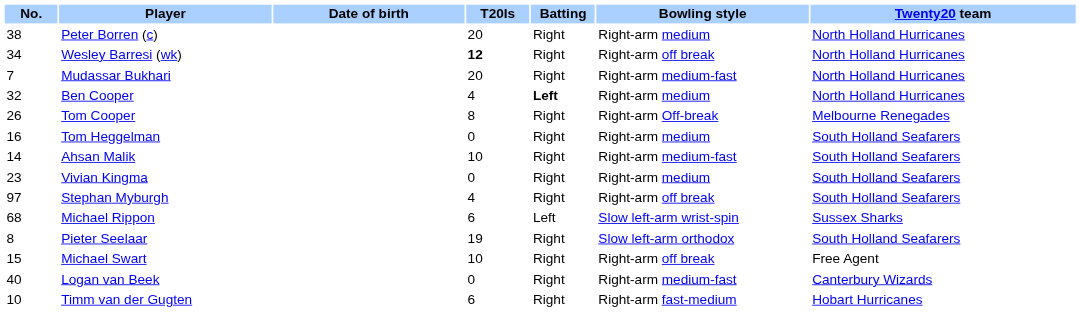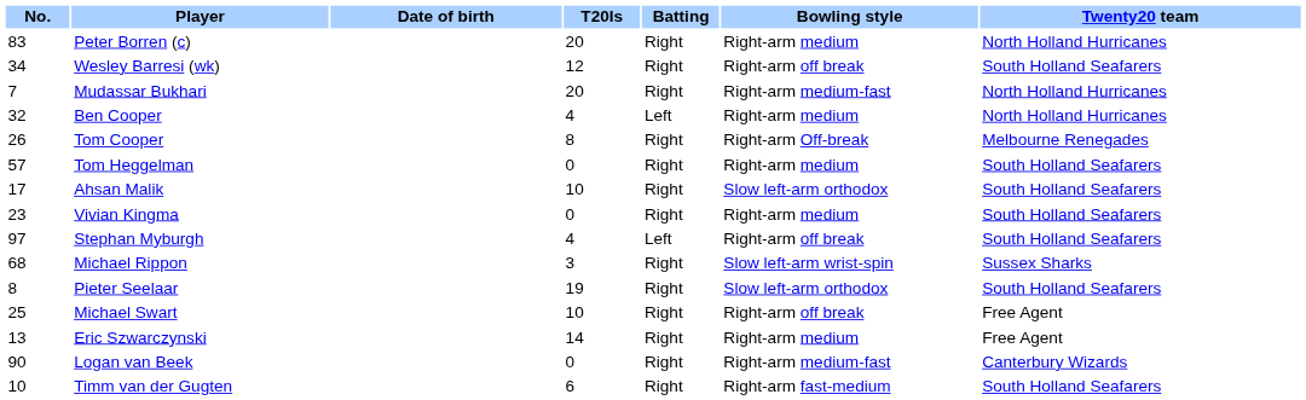 <table border="0" cellspacing="2" cellpadding="2" style="width:100%;">
 <tr style="background:#aad0ff;">
 <th scope="col" width="5%">No.</th>
 <th scope="col" width="20%">Player</th>
 <th scope="col" width="18%">Date of birth</th>
 <th scope="col" width="6%">T20Is</th>
 <th scope="col" width="6%">Batting</th>
 <th scope="col" width="20%">Bowling style</th>
 <th scope="col" width="25%"><a href='#'>Twenty20</a> team</th>
 </tr>
 <tr>
-<td>38</td>
+<td>83</td>
 <td><a href='#'>Peter Borren</a> (<a href='#'>c</a>)</td>
 <td></td>
 <td>20</td>
 <td>Right</td>
 <td>Right-arm <a href='#'>medium</a></td>
 <td> <a href='#'>North Holland Hurricanes</a></td>
 </tr>
 <tr>
 <td>34</td>
 <td><a href='#'>Wesley Barresi</a> (<a href='#'>wk</a>)</td>
 <td></td>
-<td><strong>12</strong></td>
+<td>12</td>
 <td>Right</td>
 <td>Right-arm <a href='#'>off break</a></td>
-<td> <a href='#'>North Holland Hurricanes</a></td>
+<td> <a href='#'>South Holland Seafarers</a></td>
 </tr>
 <tr>
 <td>7</td>
 <td><a href='#'>Mudassar Bukhari</a></td>
 <td></td>
 <td>20</td>
 <td>Right</td>
 <td>Right-arm <a href='#'>medium-fast</a></td>
 <td> <a href='#'>North Holland Hurricanes</a></td>
 </tr>
 <tr>
 <td>32</td>
 <td><a href='#'>Ben Cooper</a></td>
 <td></td>
 <td>4</td>
-<td><strong>Left</strong></td>
+<td>Left</td>
 <td>Right-arm <a href='#'>medium</a></td>
 <td> <a href='#'>North Holland Hurricanes</a></td>
 </tr>
 <tr>
 <td>26</td>
 <td><a href='#'>Tom Cooper</a></td>
 <td></td>
 <td>8</td>
 <td>Right</td>
 <td>Right-arm <a href='#'>Off-break</a></td>
 <td> <a href='#'>Melbourne Renegades</a></td>
 </tr>
 <tr>
-<td>16</td>
+<td>57</td>
 <td><a href='#'>Tom Heggelman</a></td>
 <td></td>
 <td>0</td>
 <td>Right</td>
 <td>Right-arm <a href='#'>medium</a></td>
 <td> <a href='#'>South Holland Seafarers</a></td>
 </tr>
 <tr>
-<td>14</td>
+<td>17</td>
 <td><a href='#'>Ahsan Malik</a></td>
 <td></td>
 <td>10</td>
 <td>Right</td>
-<td>Right-arm <a href='#'>medium-fast</a></td>
+<td><a href='#'>Slow left-arm orthodox</a></td>
 <td> <a href='#'>South Holland Seafarers</a></td>
 </tr>
 <tr>
 <td>23</td>
 <td><a href='#'>Vivian Kingma</a></td>
 <td></td>
 <td>0</td>
 <td>Right</td>
 <td>Right-arm <a href='#'>medium</a></td>
 <td> <a href='#'>South Holland Seafarers</a></td>
 </tr>
 <tr>
 <td>97</td>
 <td><a href='#'>Stephan Myburgh</a></td>
 <td></td>
 <td>4</td>
-<td>Right</td>
+<td>Left</td>
 <td>Right-arm <a href='#'>off break</a></td>
 <td> <a href='#'>South Holland Seafarers</a></td>
 </tr>
 <tr>
 <td>68</td>
 <td><a href='#'>Michael Rippon</a></td>
 <td></td>
-<td>6</td>
-<td>Left</td>
+<td>3</td>
+<td>Right</td>
 <td><a href='#'>Slow left-arm wrist-spin</a></td>
 <td> <a href='#'>Sussex Sharks</a></td>
 </tr>
 <tr>
 <td>8</td>
 <td><a href='#'>Pieter Seelaar</a></td>
 <td></td>
 <td>19</td>
 <td>Right</td>
 <td><a href='#'>Slow left-arm orthodox</a></td>
 <td> <a href='#'>South Holland Seafarers</a></td>
 </tr>
 <tr>
-<td>15</td>
+<td>25</td>
 <td><a href='#'>Michael Swart</a></td>
 <td></td>
 <td>10</td>
 <td>Right</td>
 <td>Right-arm <a href='#'>off break</a></td>
 <td>Free Agent</td>
 </tr>
 <tr>
-<td>40</td>
+<td>13</td>
+<td><a href='#'>Eric Szwarczynski</a></td>
+<td></td>
+<td>14</td>
+<td>Right</td>
+<td>Right-arm <a href='#'>medium</a></td>
+<td>Free Agent</td>
+</tr>
+<tr>
+<td>90</td>
 <td><a href='#'>Logan van Beek</a></td>
 <td></td>
 <td>0</td>
 <td>Right</td>
 <td>Right-arm <a href='#'>medium-fast</a></td>
 <td> <a href='#'>Canterbury Wizards</a></td>
 </tr>
 <tr>
 <td>10</td>
 <td><a href='#'>Timm van der Gugten</a></td>
 <td></td>
 <td>6</td>
 <td>Right</td>
 <td>Right-arm <a href='#'>fast-medium</a></td>
-<td> <a href='#'>Hobart Hurricanes</a></td>
+<td> <a href='#'>South Holland Seafarers</a></td>
 </tr>
 </table>
